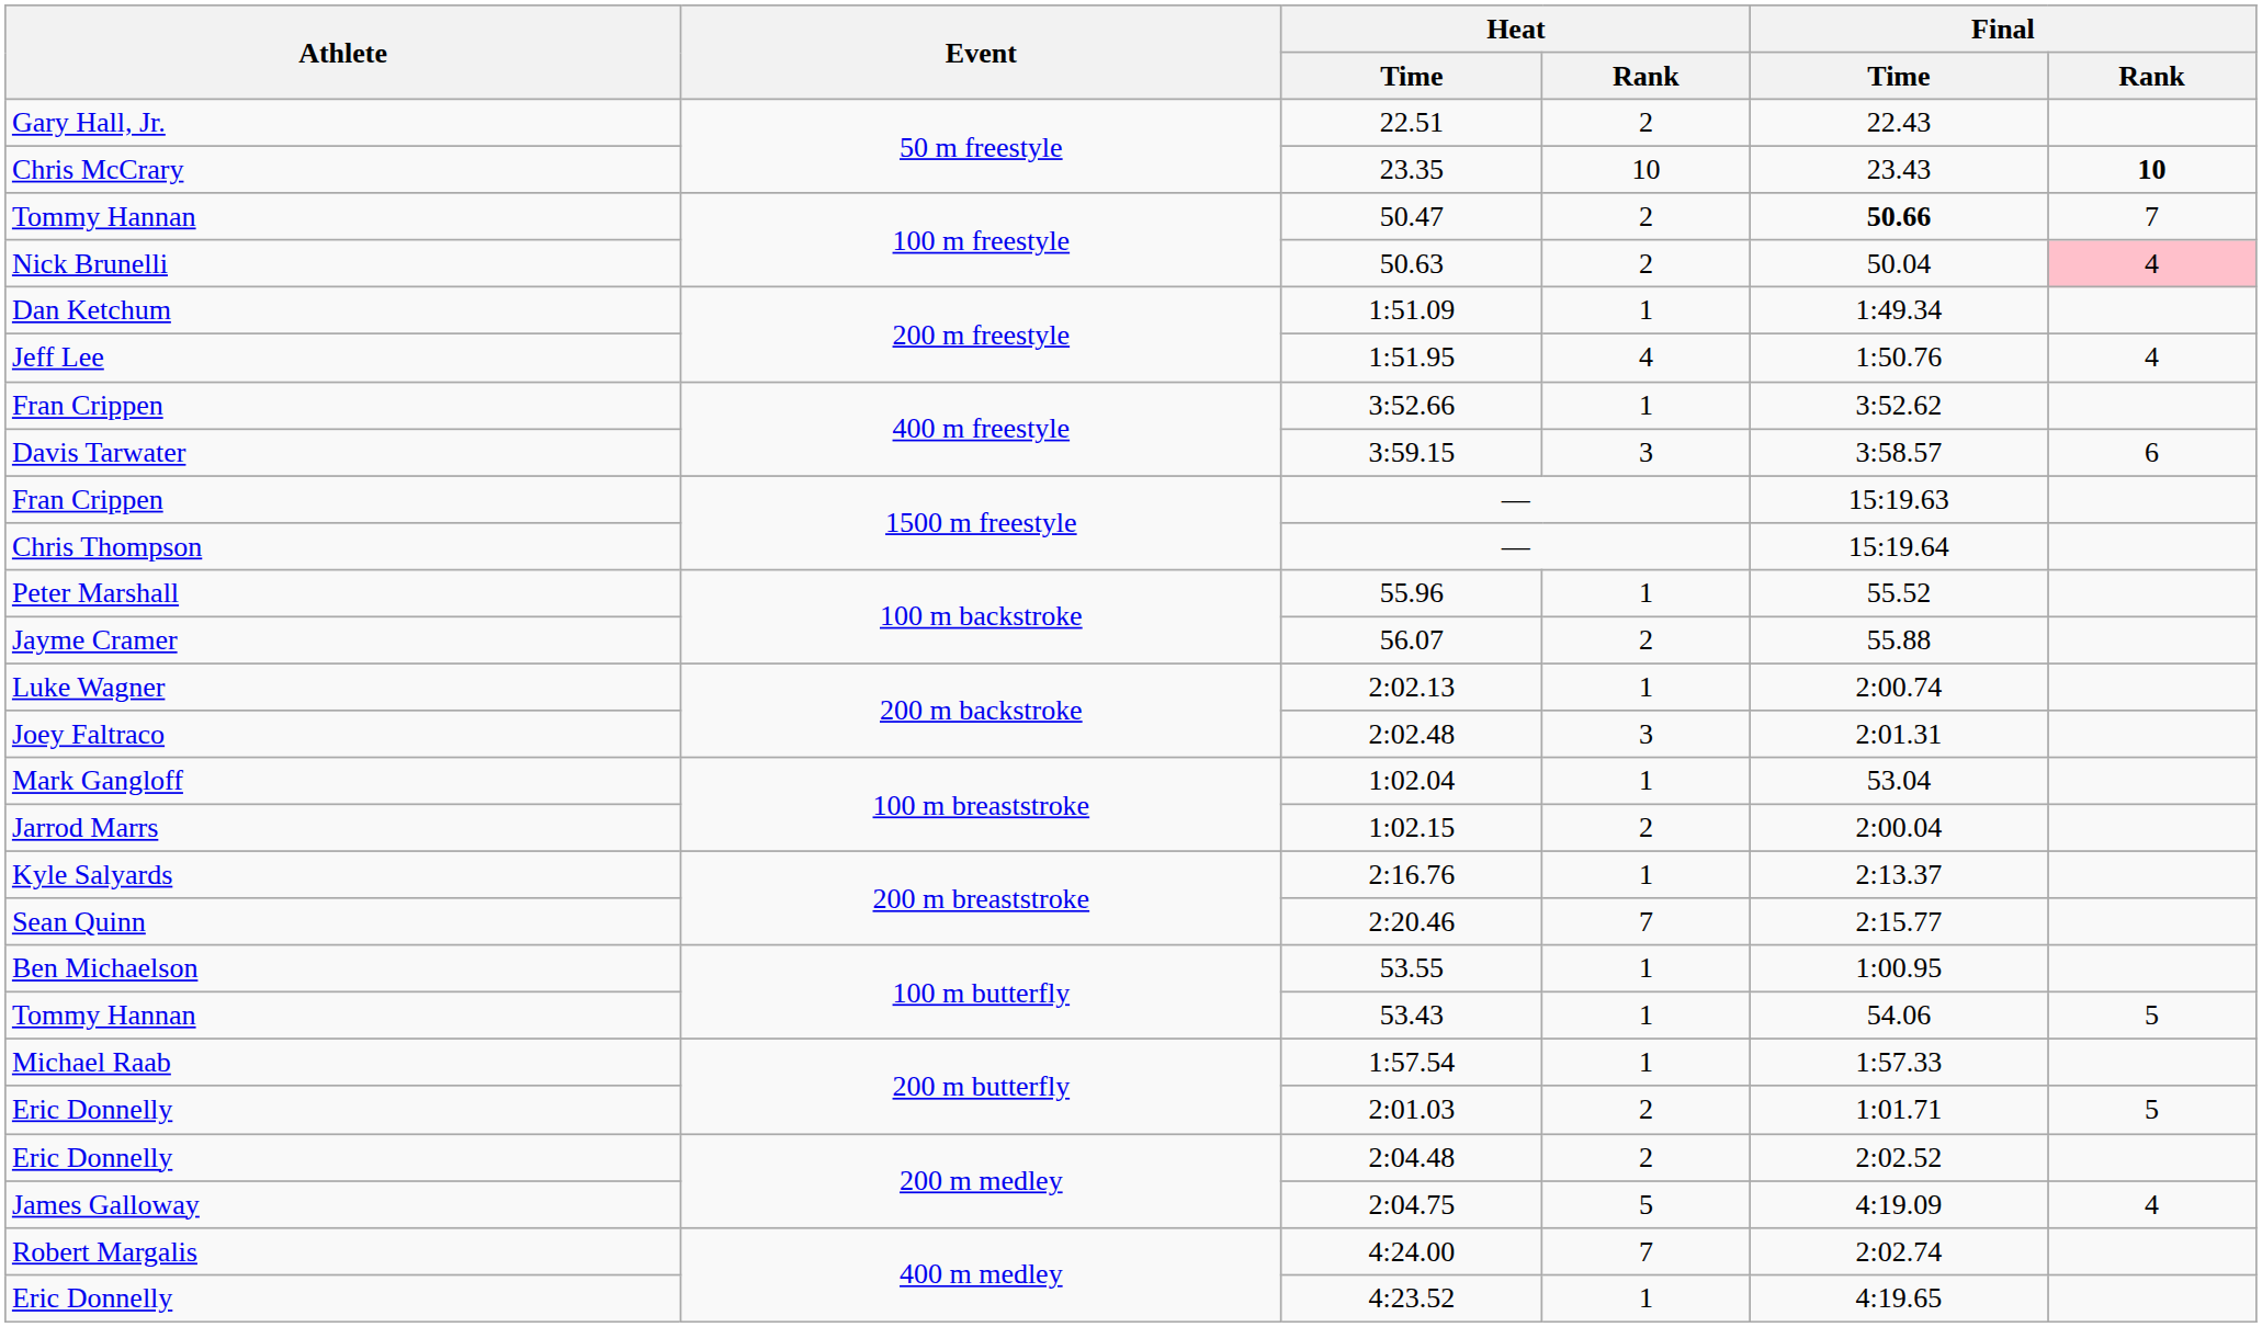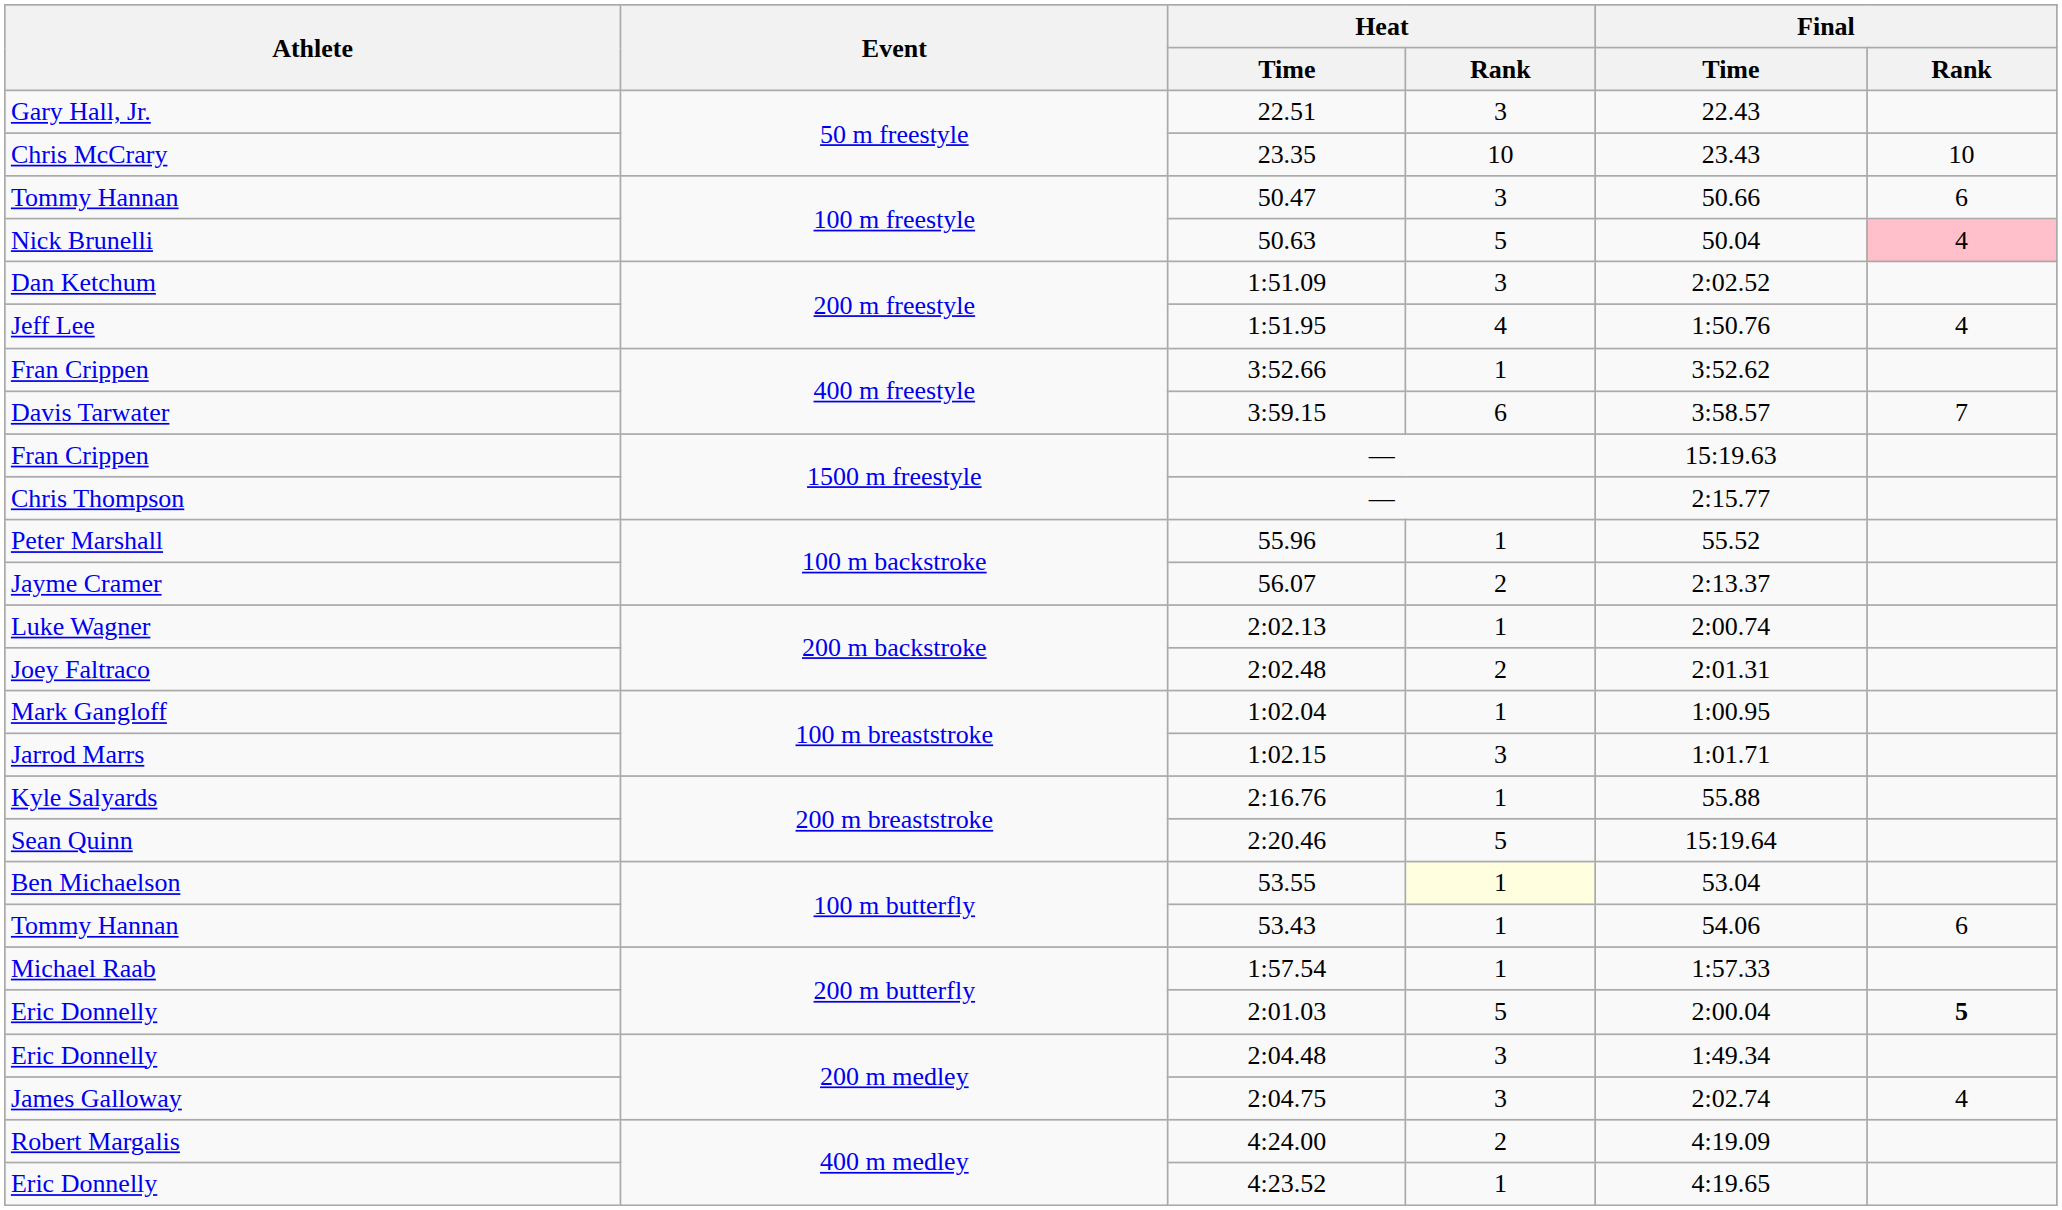 <table class=wikitable style="font-size:95%" width="95%">
 <tr>
 <th rowspan="2">Athlete</th>
 <th rowspan="2">Event</th>
 <th colspan="2">Heat</th>
 <th colspan="2">Final</th>
 </tr>
 <tr>
 <th>Time</th>
 <th>Rank</th>
 <th>Time</th>
 <th>Rank</th>
 </tr>
 <tr>
 <td width=30%><a href='#'>Gary Hall, Jr.</a></td>
 <td rowspan=2 align=center><a href='#'>50 m freestyle</a></td>
 <td align=center>22.51</td>
-<td align=center>2</td>
+<td align=center>3</td>
 <td align=center>22.43</td>
 <td align=center></td>
 </tr>
 <tr>
 <td width=30%><a href='#'>Chris McCrary</a></td>
 <td align=center>23.35</td>
 <td align=center>10</td>
 <td align=center>23.43</td>
-<td align=center><strong>10</strong></td>
+<td align=center>10</td>
 </tr>
 <tr>
 <td width=30%><a href='#'>Tommy Hannan</a></td>
 <td rowspan=2 align=center><a href='#'>100 m freestyle</a></td>
 <td align=center>50.47</td>
-<td align=center>2</td>
-<td align=center><strong>50.66</strong></td>
-<td align=center>7</td>
+<td align=center>3</td>
+<td align=center>50.66</td>
+<td align=center>6</td>
 </tr>
 <tr>
 <td width=30%><a href='#'>Nick Brunelli</a></td>
 <td align=center>50.63</td>
-<td align=center>2</td>
+<td align=center>5</td>
 <td align=center>50.04</td>
 <td align=center style="background: pink;">4</td>
 </tr>
 <tr>
 <td width=30%><a href='#'>Dan Ketchum</a></td>
 <td rowspan=2 align=center><a href='#'>200 m freestyle</a></td>
 <td align=center>1:51.09</td>
-<td align=center>1</td>
-<td align=center>1:49.34</td>
+<td align=center>3</td>
+<td align=center>2:02.52</td>
 <td align=center></td>
 </tr>
 <tr>
 <td width=30%><a href='#'>Jeff Lee</a></td>
 <td align=center>1:51.95</td>
 <td align=center>4</td>
 <td align=center>1:50.76</td>
 <td align=center>4</td>
 </tr>
 <tr>
 <td width=30%><a href='#'>Fran Crippen</a></td>
 <td rowspan=2 align=center><a href='#'>400 m freestyle</a></td>
 <td align=center>3:52.66</td>
 <td align=center>1</td>
 <td align=center>3:52.62</td>
 <td align=center></td>
 </tr>
 <tr>
 <td width=30%><a href='#'>Davis Tarwater</a></td>
 <td align=center>3:59.15</td>
-<td align=center>3</td>
+<td align=center>6</td>
 <td align=center>3:58.57</td>
-<td align=center>6</td>
+<td align=center>7</td>
 </tr>
 <tr>
 <td width=30%><a href='#'>Fran Crippen</a></td>
 <td rowspan=2 align=center><a href='#'>1500 m freestyle</a></td>
 <td colspan=2 align=center>—</td>
 <td align=center>15:19.63</td>
 <td align=center></td>
 </tr>
 <tr>
 <td width=30%><a href='#'>Chris Thompson</a></td>
 <td colspan=2 align=center>—</td>
-<td align=center>15:19.64</td>
+<td align=center>2:15.77</td>
 <td align=center></td>
 </tr>
 <tr>
 <td width=30%><a href='#'>Peter Marshall</a></td>
 <td rowspan=2 align=center><a href='#'>100 m backstroke</a></td>
 <td align=center>55.96</td>
 <td align=center>1</td>
 <td align=center>55.52</td>
 <td align=center></td>
 </tr>
 <tr>
 <td width=30%><a href='#'>Jayme Cramer</a></td>
 <td align=center>56.07</td>
 <td align=center>2</td>
-<td align=center>55.88</td>
+<td align=center>2:13.37</td>
 <td align=center></td>
 </tr>
 <tr>
 <td width=30%><a href='#'>Luke Wagner</a></td>
 <td rowspan=2 align=center><a href='#'>200 m backstroke</a></td>
 <td align=center>2:02.13</td>
 <td align=center>1</td>
 <td align=center>2:00.74</td>
 <td align=center></td>
 </tr>
 <tr>
 <td width=30%><a href='#'>Joey Faltraco</a></td>
 <td align=center>2:02.48</td>
-<td align=center>3</td>
+<td align=center>2</td>
 <td align=center>2:01.31</td>
 <td align=center></td>
 </tr>
 <tr>
 <td width=30%><a href='#'>Mark Gangloff</a></td>
 <td rowspan=2 align=center><a href='#'>100 m breaststroke</a></td>
 <td align=center>1:02.04</td>
 <td align=center>1</td>
-<td align=center>53.04</td>
+<td align=center>1:00.95</td>
 <td align=center></td>
 </tr>
 <tr>
 <td width=30%><a href='#'>Jarrod Marrs</a></td>
 <td align=center>1:02.15</td>
-<td align=center>2</td>
-<td align=center>2:00.04</td>
+<td align=center>3</td>
+<td align=center>1:01.71</td>
 <td align=center></td>
 </tr>
 <tr>
 <td width=30%><a href='#'>Kyle Salyards</a></td>
 <td rowspan=2 align=center><a href='#'>200 m breaststroke</a></td>
 <td align=center>2:16.76</td>
 <td align=center>1</td>
-<td align=center>2:13.37</td>
+<td align=center>55.88</td>
 <td align=center></td>
 </tr>
 <tr>
 <td width=30%><a href='#'>Sean Quinn</a></td>
 <td align=center>2:20.46</td>
-<td align=center>7</td>
-<td align=center>2:15.77</td>
+<td align=center>5</td>
+<td align=center>15:19.64</td>
 <td align=center></td>
 </tr>
 <tr>
 <td width=30%><a href='#'>Ben Michaelson</a></td>
 <td rowspan=2 align=center><a href='#'>100 m butterfly</a></td>
 <td align=center>53.55</td>
-<td align=center>1</td>
-<td align=center>1:00.95</td>
+<td align=center style="background: lightyellow;">1</td>
+<td align=center>53.04</td>
 <td align=center></td>
 </tr>
 <tr>
 <td width=30%><a href='#'>Tommy Hannan</a></td>
 <td align=center>53.43</td>
 <td align=center>1</td>
 <td align=center>54.06</td>
-<td align=center>5</td>
+<td align=center>6</td>
 </tr>
 <tr>
 <td width=30%><a href='#'>Michael Raab</a></td>
 <td rowspan=2 align=center><a href='#'>200 m butterfly</a></td>
 <td align=center>1:57.54</td>
 <td align=center>1</td>
 <td align=center>1:57.33</td>
 <td align=center></td>
 </tr>
 <tr>
 <td width=30%><a href='#'>Eric Donnelly</a></td>
 <td align=center>2:01.03</td>
-<td align=center>2</td>
-<td align=center>1:01.71</td>
 <td align=center>5</td>
+<td align=center>2:00.04</td>
+<td align=center><strong>5</strong></td>
 </tr>
 <tr>
 <td width=30%><a href='#'>Eric Donnelly</a></td>
 <td rowspan=2 align=center><a href='#'>200 m medley</a></td>
 <td align=center>2:04.48</td>
-<td align=center>2</td>
-<td align=center>2:02.52</td>
+<td align=center>3</td>
+<td align=center>1:49.34</td>
 <td align=center></td>
 </tr>
 <tr>
 <td width=30%><a href='#'>James Galloway</a></td>
 <td align=center>2:04.75</td>
-<td align=center>5</td>
-<td align=center>4:19.09</td>
+<td align=center>3</td>
+<td align=center>2:02.74</td>
 <td align=center>4</td>
 </tr>
 <tr>
 <td width=30%><a href='#'>Robert Margalis</a></td>
 <td rowspan=2 align=center><a href='#'>400 m medley</a></td>
 <td align=center>4:24.00</td>
-<td align=center>7</td>
-<td align=center>2:02.74</td>
+<td align=center>2</td>
+<td align=center>4:19.09</td>
 <td align=center></td>
 </tr>
 <tr>
 <td width=30%><a href='#'>Eric Donnelly</a></td>
 <td align=center>4:23.52</td>
 <td align=center>1</td>
 <td align=center>4:19.65</td>
 <td align=center></td>
 </tr>
 </table>
